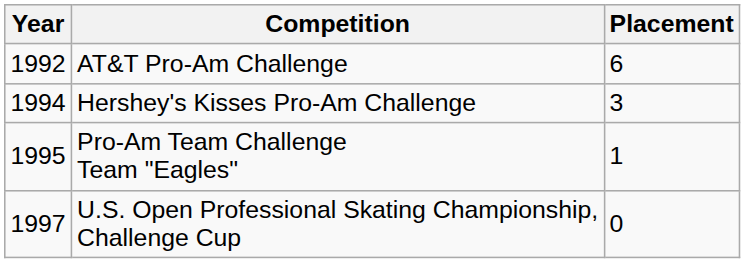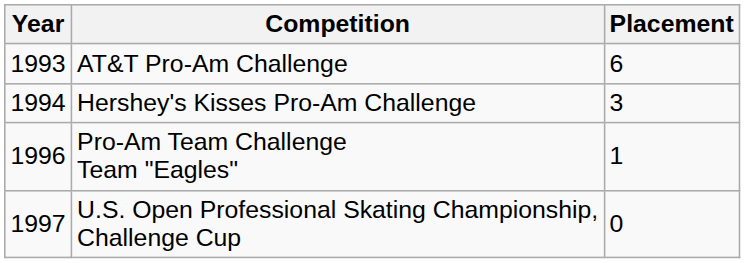 <table class="wikitable">
 <tr>
 <th>Year</th>
 <th>Competition</th>
 <th>Placement</th>
 </tr>
 <tr>
-<td>1992</td>
+<td>1993</td>
 <td>AT&T Pro-Am Challenge</td>
 <td>6</td>
 </tr>
 <tr>
 <td>1994</td>
 <td>Hershey's Kisses Pro-Am Challenge</td>
 <td>3</td>
 </tr>
 <tr>
-<td>1995</td>
+<td>1996</td>
 <td>Pro-Am Team Challenge<br>Team "Eagles"</td>
 <td>1</td>
 </tr>
 <tr>
 <td>1997</td>
 <td>U.S. Open Professional Skating Championship, <br>Challenge Cup</td>
 <td>0</td>
 </tr>
 </table>
